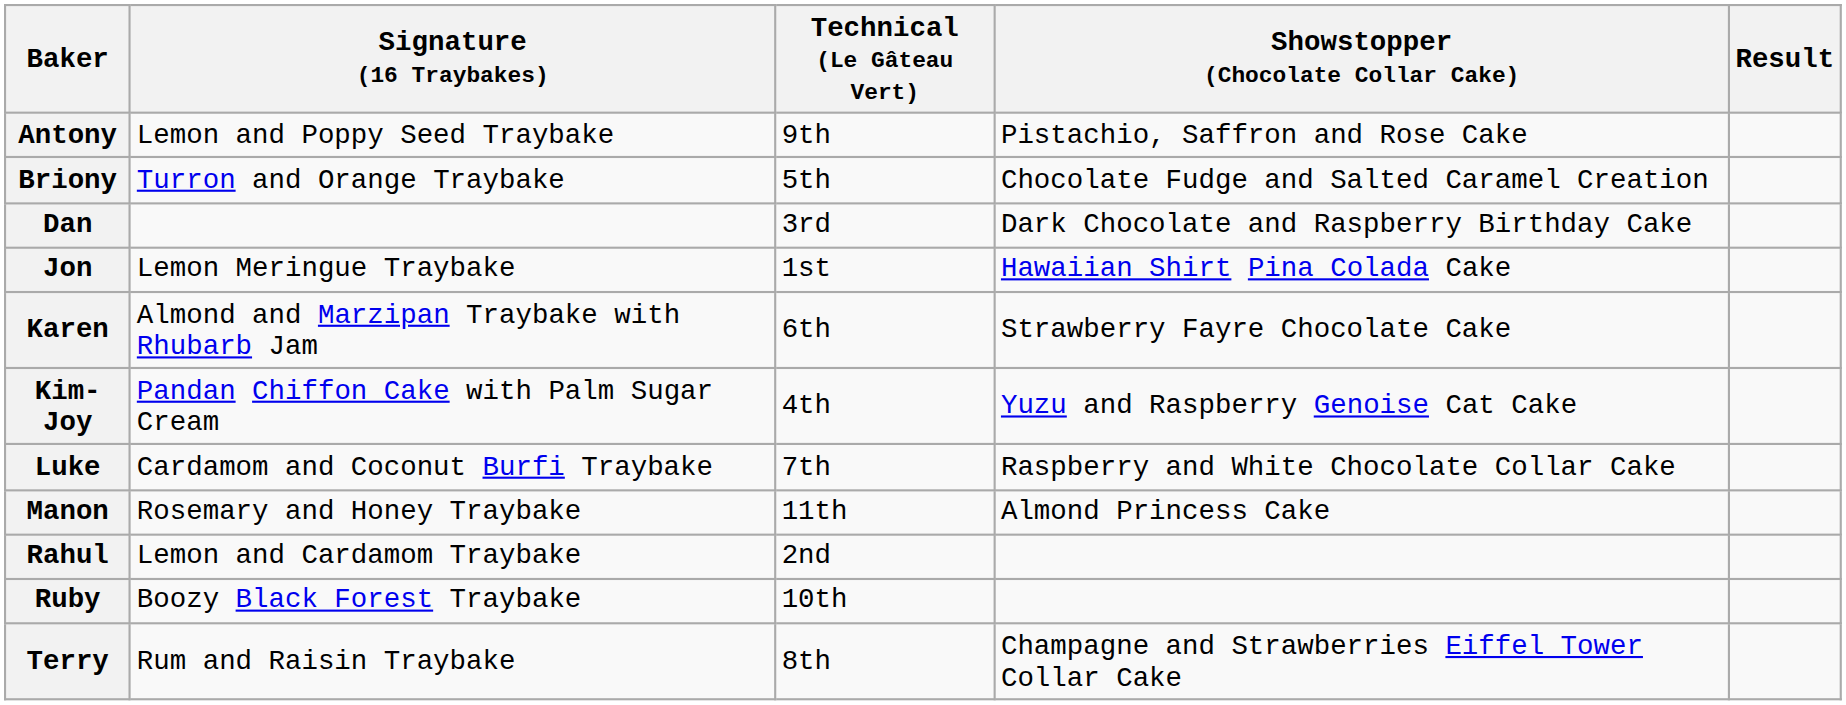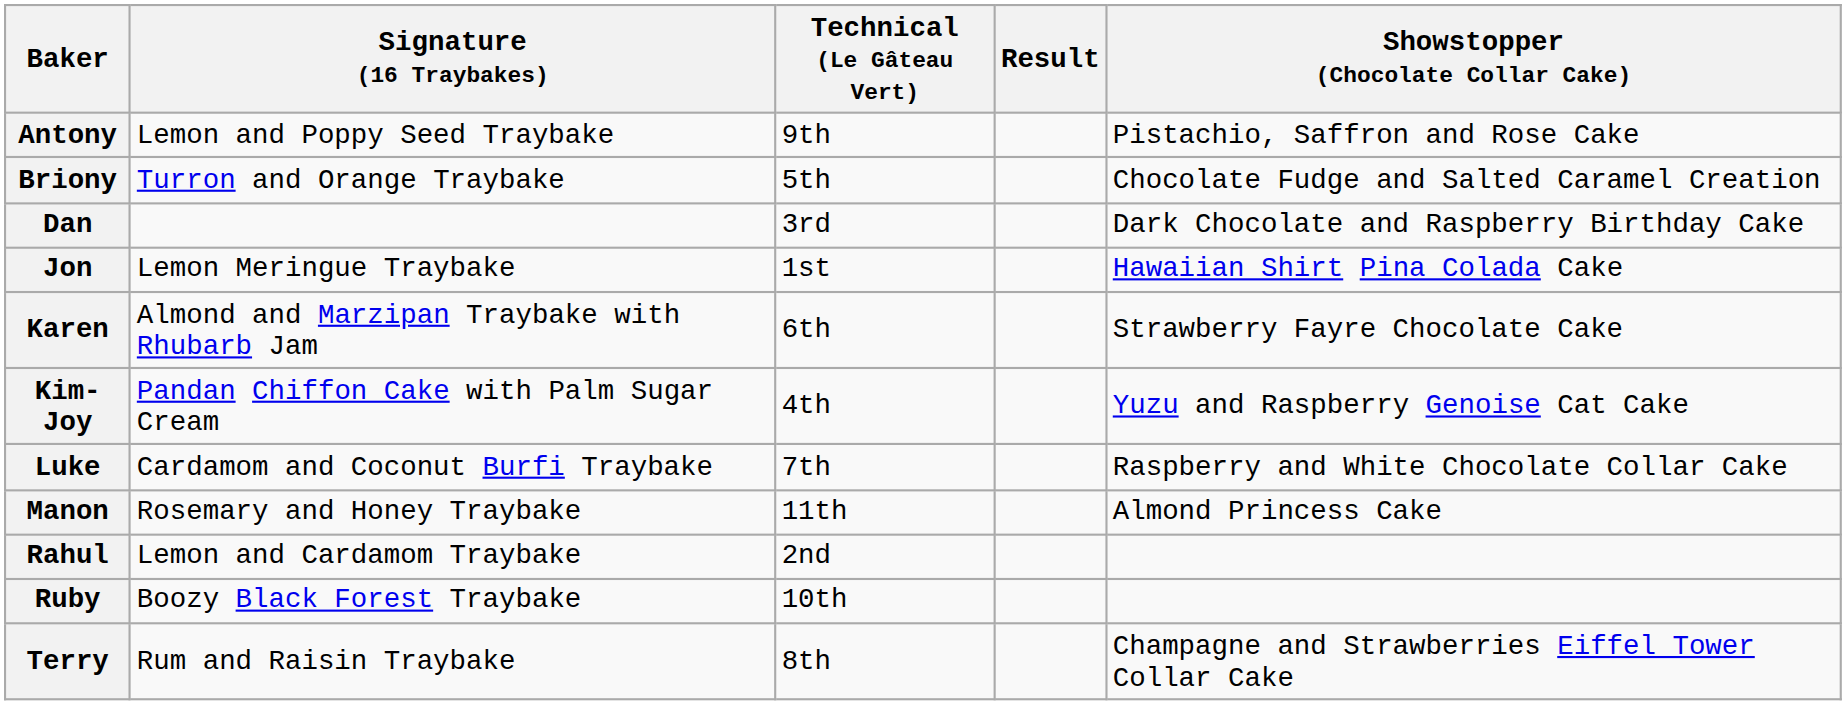 <table class="wikitable sortable col3center sticky-header">
 <tr>
 <th scope="col">Baker</th>
 <th scope="col" class="unsortable">Signature<br><small>(16 Traybakes)</small></th>
 <th scope="col">Technical<br><small>(Le Gâteau Vert)</small></th>
+<th scope="col">Result</th>
 <th scope="col" class="unsortable">Showstopper<br><small>(Chocolate Collar Cake)</small></th>
-<th scope="col">Result</th>
 </tr>
 <tr>
 <th scope="row">Antony</th>
 <td>Lemon and Poppy Seed Traybake</td>
 <td>9th</td>
+<td></td>
 <td>Pistachio, Saffron and Rose Cake</td>
-<td></td>
 </tr>
 <tr>
 <th scope="row">Briony</th>
 <td><a href='#'>Turron</a> and Orange Traybake</td>
 <td>5th</td>
+<td></td>
 <td>Chocolate Fudge and Salted Caramel Creation</td>
-<td></td>
 </tr>
 <tr>
 <th scope="row">Dan</th>
 <td></td>
 <td>3rd</td>
+<td></td>
 <td>Dark Chocolate and Raspberry Birthday Cake</td>
-<td></td>
 </tr>
 <tr>
 <th scope="row">Jon</th>
 <td>Lemon Meringue Traybake</td>
 <td>1st</td>
+<td></td>
 <td><a href='#'>Hawaiian Shirt</a> <a href='#'>Pina Colada</a> Cake</td>
-<td></td>
 </tr>
 <tr>
 <th scope="row">Karen</th>
 <td>Almond and <a href='#'>Marzipan</a> Traybake with <a href='#'>Rhubarb</a> Jam</td>
 <td>6th</td>
+<td></td>
 <td>Strawberry Fayre Chocolate Cake</td>
-<td></td>
 </tr>
 <tr>
 <th scope="row">Kim-Joy</th>
 <td><a href='#'>Pandan</a> <a href='#'>Chiffon Cake</a> with Palm Sugar Cream</td>
 <td>4th</td>
+<td></td>
 <td><a href='#'>Yuzu</a> and Raspberry <a href='#'>Genoise</a> Cat Cake</td>
-<td></td>
 </tr>
 <tr>
 <th scope="row">Luke</th>
 <td>Cardamom and Coconut <a href='#'>Burfi</a> Traybake</td>
 <td>7th</td>
+<td></td>
 <td>Raspberry and White Chocolate Collar Cake</td>
-<td></td>
 </tr>
 <tr>
 <th scope="row">Manon</th>
 <td>Rosemary and Honey Traybake</td>
 <td>11th</td>
+<td></td>
 <td>Almond Princess Cake</td>
-<td></td>
 </tr>
 <tr>
 <th scope="row">Rahul</th>
 <td>Lemon and Cardamom Traybake</td>
 <td>2nd</td>
 <td></td>
 <td></td>
 </tr>
 <tr>
 <th scope="row">Ruby</th>
 <td>Boozy <a href='#'>Black Forest</a> Traybake</td>
 <td>10th</td>
 <td></td>
 <td></td>
 </tr>
 <tr>
 <th scope="row">Terry</th>
 <td>Rum and Raisin Traybake</td>
 <td>8th</td>
+<td></td>
 <td>Champagne and Strawberries <a href='#'>Eiffel Tower</a> Collar Cake</td>
-<td></td>
 </tr>
 </table>
